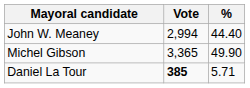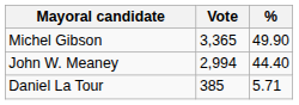 <table class="wikitable">
 <tr>
 <th bgcolor="#DDDDFF" width="200px">Mayoral candidate</th>
 <th bgcolor="#DDDDFF" width="50px">Vote</th>
 <th bgcolor="#DDDDFF" width="30px">%</th>
 </tr>
 <tr>
+<td>Michel Gibson</td>
+<td>3,365</td>
+<td>49.90</td>
+</tr>
+<tr>
 <td>John W. Meaney</td>
 <td>2,994</td>
 <td>44.40</td>
 </tr>
 <tr>
-<td>Michel Gibson</td>
-<td>3,365</td>
-<td>49.90</td>
-</tr>
-<tr>
 <td>Daniel La Tour</td>
-<td><strong>385</strong></td>
+<td>385</td>
 <td>5.71</td>
 </tr>
 </table>
